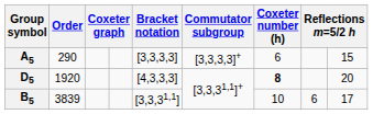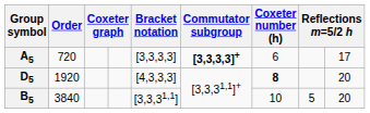 <table class="wikitable sortable">
 <tr>
 <th>Group<br>symbol</th>
 <th data-sort-type="number"><a href='#'>Order</a></th>
 <th colspan="2"><a href='#'>Coxeter<br>graph</a></th>
 <th><a href='#'>Bracket<br>notation</a></th>
 <th><a href='#'>Commutator<br>subgroup</a></th>
 <th data-sort-type="number"><a href='#'>Coxeter<br>number</a><br>(h)</th>
 <th colspan="2" data-sort-type="number">Reflections<br><em>m</em>=5/2 <em>h</em></th>
 </tr>
 <tr align="center">
 <th>A<sub>5</sub></th>
-<td>290</td>
+<td>720</td>
 <td></td>
 <td></td>
 <td>[3,3,3,3]</td>
-<td>[3,3,3,3]<sup>+</sup></td>
+<td><strong>[3,3,3,3]<sup>+</sup></strong></td>
 <td>6</td>
 <td></td>
-<td>15 </td>
+<td>17 </td>
 </tr>
 <tr align="center">
 <th>D<sub>5</sub></th>
 <td>1920</td>
 <td></td>
 <td></td>
 <td>[4,3,3,3]</td>
 <td rowspan="2">[3,3,3<sup>1,1</sup>]<sup>+</sup></td>
 <td><strong>8</strong></td>
 <td></td>
 <td>20 </td>
 </tr>
 <tr align="center">
 <th>B<sub>5</sub></th>
-<td>3839</td>
+<td>3840</td>
 <td></td>
 <td></td>
 <td>[3,3,3<sup>1,1</sup>]</td>
 <td>10</td>
-<td>6 </td>
-<td>17 </td>
+<td>5 </td>
+<td>20 </td>
 </tr>
 </table>
